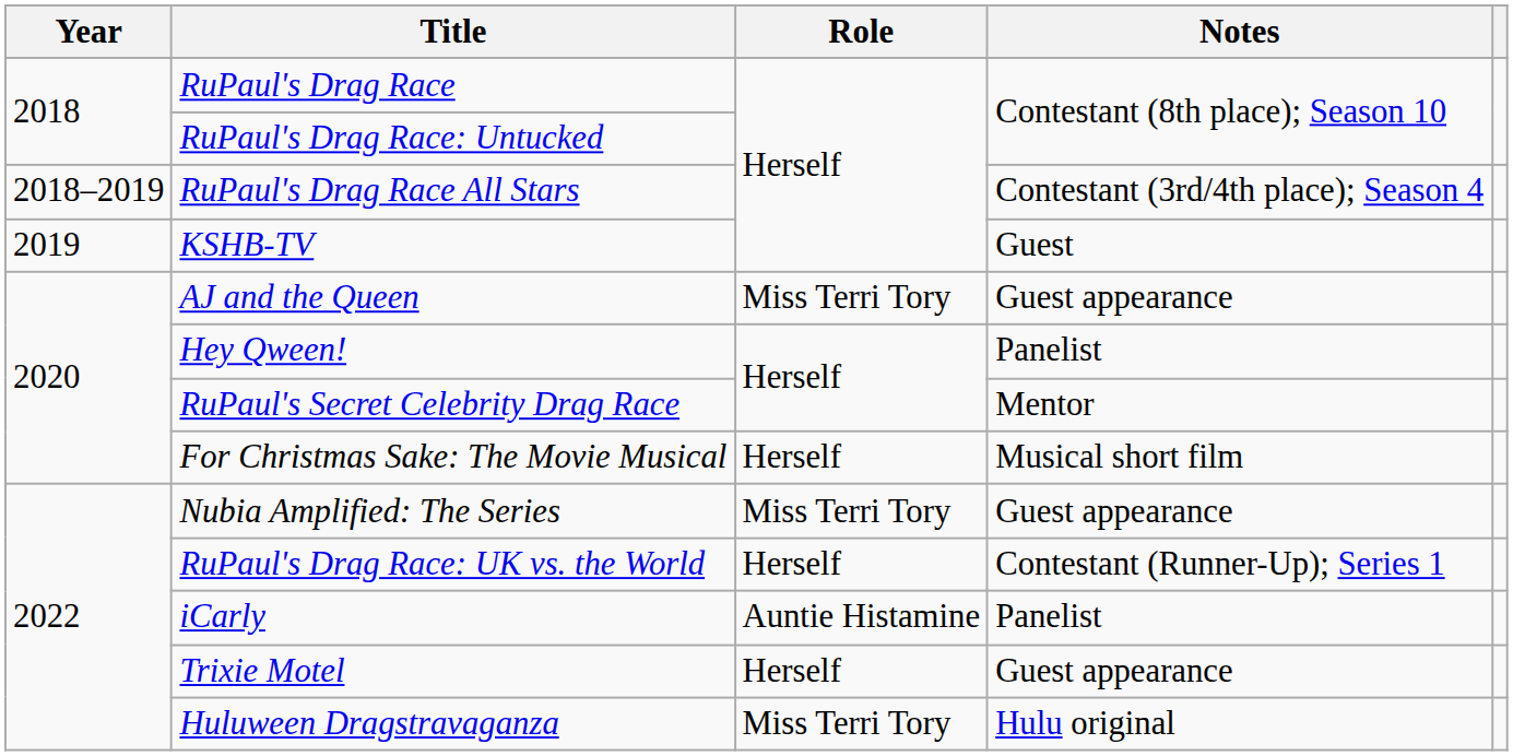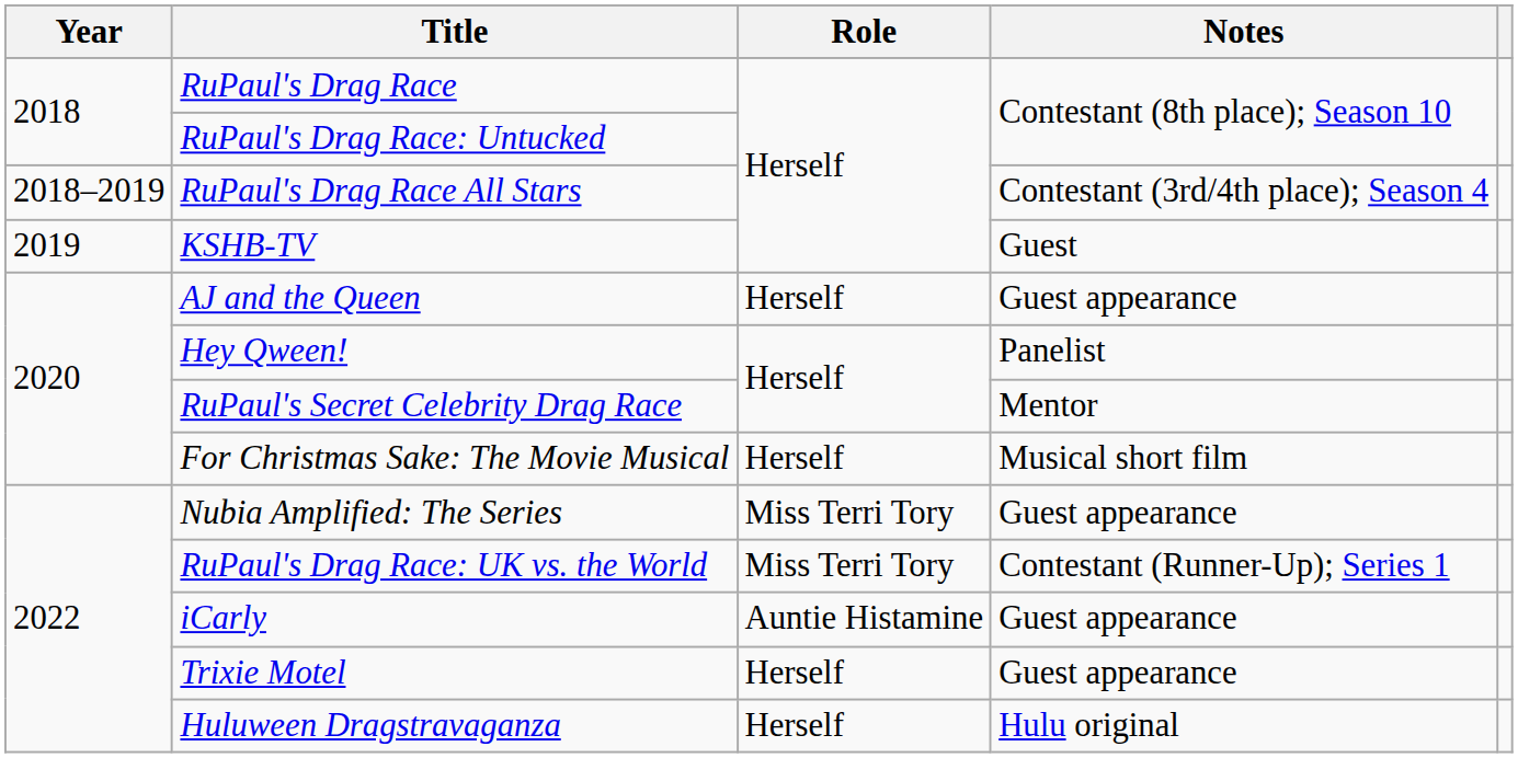 <table class="wikitable plainrowheaders sortable">
 <tr>
 <th scope="col">Year</th>
 <th scope="col">Title</th>
 <th scope="col">Role</th>
 <th scope="col">Notes</th>
 <th style="text-align: center;" class="unsortable"></th>
 </tr>
 <tr>
 <td rowspan="2">2018</td>
 <td scope="row"><em><a href='#'>RuPaul's Drag Race</a></em></td>
 <td rowspan="4">Herself</td>
 <td rowspan="2">Contestant (8th place); <a href='#'>Season 10</a></td>
 <td rowspan="2" style="text-align: center;"></td>
 </tr>
 <tr>
 <td scope="row"><em><a href='#'>RuPaul's Drag Race: Untucked</a></em></td>
 </tr>
 <tr>
 <td>2018–2019</td>
 <td scope="row"><em><a href='#'>RuPaul's Drag Race All Stars</a></em></td>
 <td>Contestant (3rd/4th place); <a href='#'>Season 4</a></td>
 <td style="text-align: center;"></td>
 </tr>
 <tr>
 <td>2019</td>
 <td><em><a href='#'>KSHB-TV</a></em></td>
 <td>Guest</td>
 <td style="text-align: center;"></td>
 </tr>
 <tr>
 <td rowspan="4">2020</td>
 <td><em><a href='#'>AJ and the Queen</a></em></td>
-<td>Miss Terri Tory</td>
+<td>Herself</td>
 <td>Guest appearance</td>
 <td style="text-align: center;"></td>
 </tr>
 <tr>
 <td><em><a href='#'>Hey Qween!</a></em></td>
 <td rowspan="2">Herself</td>
 <td>Panelist</td>
 <td style="text-align: center;"></td>
 </tr>
 <tr>
 <td><em><a href='#'>RuPaul's Secret Celebrity Drag Race</a></em></td>
 <td>Mentor</td>
 <td style="text-align: center;"></td>
 </tr>
 <tr>
 <td><em>For Christmas Sake: The Movie Musical</em></td>
 <td>Herself</td>
 <td>Musical short film</td>
 <td style="text-align: center;"></td>
 </tr>
 <tr>
 <td rowspan="5">2022</td>
 <td><em>Nubia Amplified: The Series</em></td>
 <td>Miss Terri Tory</td>
 <td>Guest appearance</td>
 <td style="text-align: center;"></td>
 </tr>
 <tr>
 <td><em><a href='#'>RuPaul's Drag Race: UK vs. the World</a></em></td>
-<td>Herself</td>
+<td>Miss Terri Tory</td>
 <td>Contestant (Runner-Up); <a href='#'>Series 1</a></td>
 <td style="text-align: center;"></td>
 </tr>
 <tr>
 <td><em><a href='#'>iCarly</a></em></td>
 <td>Auntie Histamine</td>
-<td>Panelist</td>
+<td>Guest appearance</td>
 <td style="text-align: center;"></td>
 </tr>
 <tr>
 <td><em><a href='#'>Trixie Motel</a></em></td>
 <td>Herself</td>
 <td>Guest appearance</td>
 <td style="text-align: center;"></td>
 </tr>
 <tr>
 <td><em><a href='#'>Huluween Dragstravaganza</a></em></td>
-<td>Miss Terri Tory</td>
+<td>Herself</td>
 <td><a href='#'>Hulu</a> original</td>
 <td style="text-align: center;"></td>
 </tr>
 </table>
